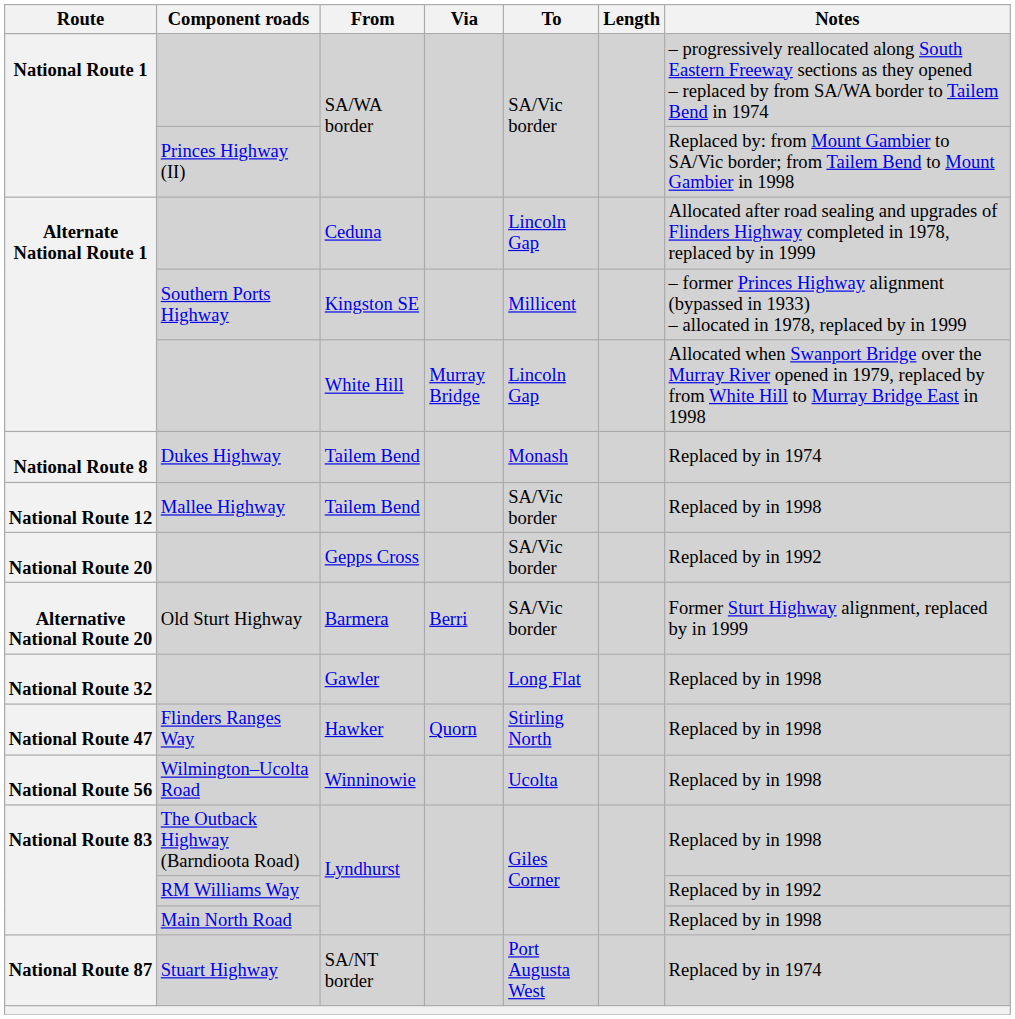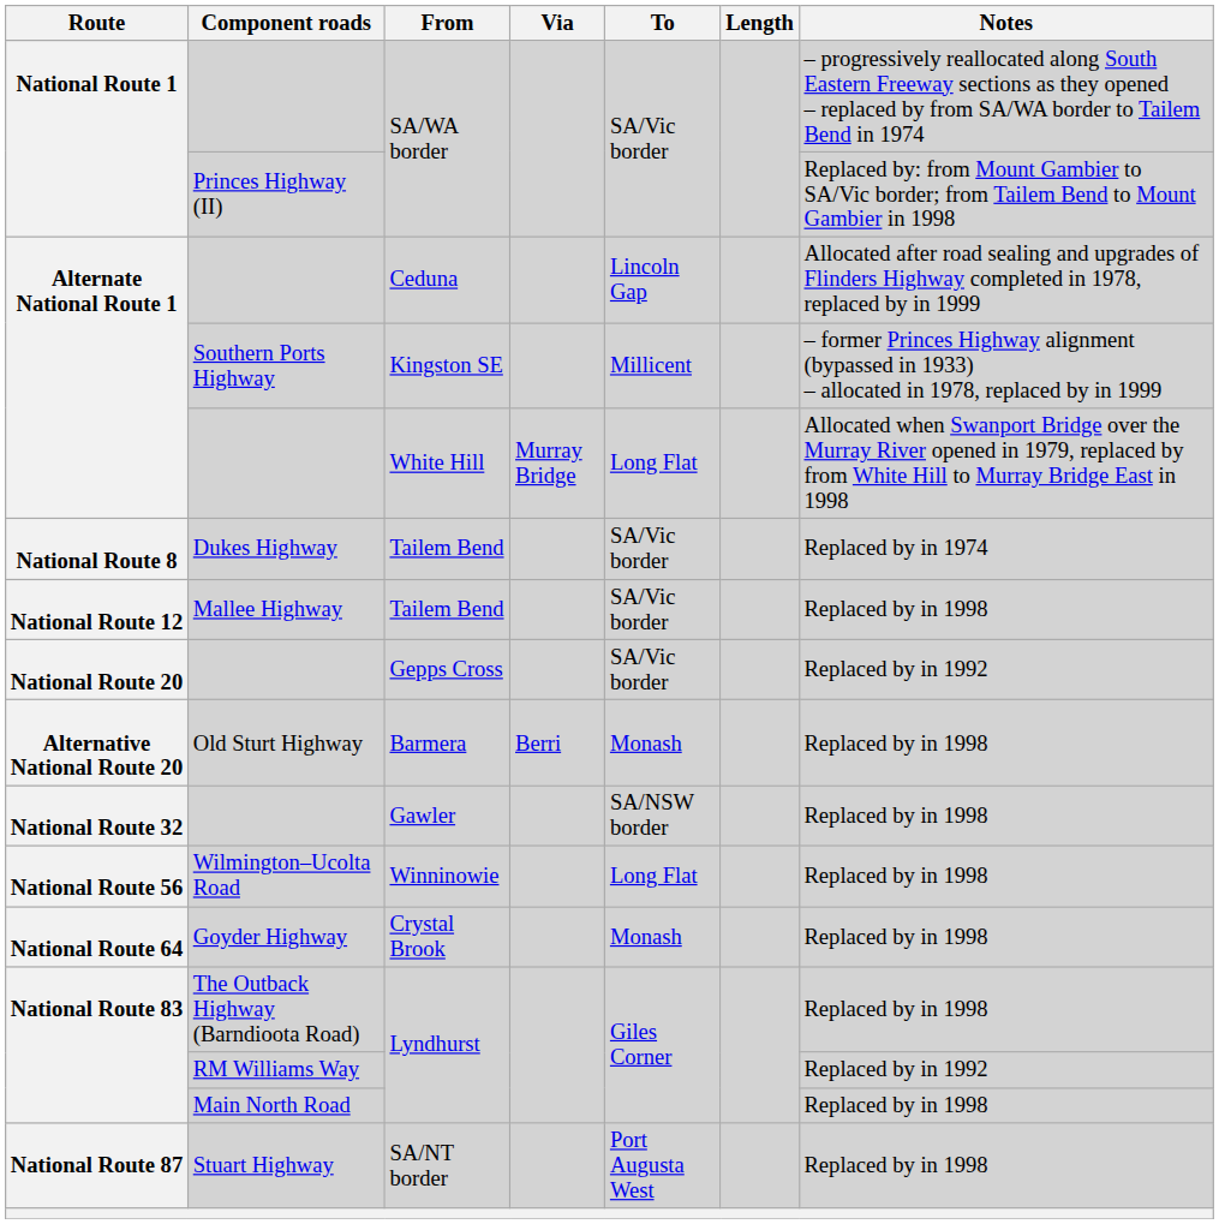 <table class="wikitable sortable">
 <tr>
 <th scope="col">Route</th>
 <th scope="col">Component roads</th>
 <th scope="col">From</th>
 <th scope="col">Via</th>
 <th scope="col">To</th>
 <th scope="col">Length</th>
 <th scope="col">Notes</th>
 </tr>
 <tr style="background:#d3d3d3;">
 <th rowspan="2" style="vertical-align:top; white-space:nowrap;"><br>National Route 1</th>
 <td></td>
 <td rowspan="2">SA/WA border</td>
 <td rowspan="2"></td>
 <td rowspan="2">SA/Vic border</td>
 <td rowspan="2"></td>
 <td>– progressively reallocated along <a href='#'>South Eastern Freeway</a> sections as they opened<br>– replaced by  from SA/WA border to <a href='#'>Tailem Bend</a> in 1974</td>
 </tr>
 <tr style="background:#d3d3d3;">
 <td><a href='#'>Princes Highway</a> (II)</td>
 <td>Replaced by:  from <a href='#'>Mount Gambier</a> to SA/Vic border;  from <a href='#'>Tailem Bend</a> to <a href='#'>Mount Gambier</a> in 1998</td>
 </tr>
 <tr style="background:#d3d3d3;">
 <th rowspan="3" style="vertical-align:top; white-space:nowrap;"><br>Alternate<br>National Route 1</th>
 <td></td>
 <td><a href='#'>Ceduna</a></td>
 <td></td>
 <td><a href='#'>Lincoln Gap</a></td>
 <td></td>
 <td>Allocated after road sealing and upgrades of <a href='#'>Flinders Highway</a> completed in 1978, replaced by  in 1999</td>
 </tr>
 <tr style="background:#d3d3d3;">
 <td><a href='#'>Southern Ports Highway</a></td>
 <td><a href='#'>Kingston SE</a></td>
 <td></td>
 <td><a href='#'>Millicent</a></td>
 <td></td>
 <td>– former <a href='#'>Princes Highway</a> alignment (bypassed in 1933)<br>– allocated in 1978, replaced by  in 1999</td>
 </tr>
 <tr style="background:#d3d3d3;">
 <td></td>
 <td><a href='#'>White Hill</a></td>
 <td><a href='#'>Murray Bridge</a></td>
-<td><a href='#'>Lincoln Gap</a></td>
+<td><a href='#'>Long Flat</a></td>
 <td></td>
 <td>Allocated when <a href='#'>Swanport Bridge</a> over the <a href='#'>Murray River</a> opened in 1979, replaced by  from <a href='#'>White Hill</a> to <a href='#'>Murray Bridge East</a> in 1998</td>
 </tr>
 <tr style="background:#d3d3d3;">
 <th style="vertical-align:top; white-space:nowrap;"><br>National Route 8</th>
 <td><a href='#'>Dukes Highway</a></td>
 <td><a href='#'>Tailem Bend</a></td>
 <td></td>
-<td><a href='#'>Monash</a></td>
+<td>SA/Vic border</td>
 <td></td>
 <td>Replaced by  in 1974</td>
 </tr>
 <tr style="background:#d3d3d3;">
 <th style="vertical-align:top; white-space:nowrap;"><br>National Route 12</th>
 <td><a href='#'>Mallee Highway</a></td>
 <td><a href='#'>Tailem Bend</a></td>
 <td></td>
 <td>SA/Vic border</td>
 <td></td>
 <td>Replaced by  in 1998</td>
 </tr>
 <tr style="background:#d3d3d3;">
 <th style="vertical-align:top; white-space:nowrap;"><br>National Route 20</th>
 <td></td>
 <td><a href='#'>Gepps Cross</a></td>
 <td></td>
 <td>SA/Vic border</td>
 <td></td>
 <td>Replaced by  in 1992</td>
 </tr>
 <tr style="background:#d3d3d3;">
 <th style="vertical-align:top; white-space:nowrap;"><br>Alternative<br>National Route 20</th>
 <td>Old Sturt Highway</td>
 <td><a href='#'>Barmera</a></td>
 <td><a href='#'>Berri</a></td>
-<td>SA/Vic border</td>
+<td><a href='#'>Monash</a></td>
 <td></td>
-<td>Former  <a href='#'>Sturt Highway</a> alignment, replaced by  in 1999</td>
+<td>Replaced by  in 1998</td>
 </tr>
 <tr style="background:#d3d3d3;">
 <th style="vertical-align:top; white-space:nowrap;"><br>National Route 32</th>
 <td></td>
 <td><a href='#'>Gawler</a></td>
 <td></td>
-<td><a href='#'>Long Flat</a></td>
-<td></td>
-<td>Replaced by  in 1998</td>
-</tr>
-<tr style="background:#d3d3d3;">
-<th style="vertical-align:top; white-space:nowrap;"><br>National Route 47</th>
-<td><a href='#'>Flinders Ranges Way</a></td>
-<td><a href='#'>Hawker</a></td>
-<td><a href='#'>Quorn</a></td>
-<td><a href='#'>Stirling North</a></td>
+<td>SA/NSW border</td>
 <td></td>
 <td>Replaced by  in 1998</td>
 </tr>
 <tr style="background:#d3d3d3;">
 <th style="vertical-align:top; white-space:nowrap;"><br>National Route 56</th>
 <td><a href='#'>Wilmington–Ucolta Road</a></td>
 <td><a href='#'>Winninowie</a></td>
 <td></td>
-<td><a href='#'>Ucolta</a></td>
+<td><a href='#'>Long Flat</a></td>
+<td></td>
+<td>Replaced by  in 1998</td>
+</tr>
+<tr style="background:#d3d3d3;">
+<th style="vertical-align:top; white-space:nowrap;"><br>National Route 64</th>
+<td><a href='#'>Goyder Highway</a></td>
+<td><a href='#'>Crystal Brook</a></td>
+<td></td>
+<td><a href='#'>Monash</a></td>
 <td></td>
 <td>Replaced by  in 1998</td>
 </tr>
 <tr style="background:#d3d3d3;">
 <th rowspan="3" style="vertical-align:top; white-space:nowrap;"><br>National Route 83</th>
 <td><a href='#'>The Outback Highway</a> (Barndioota Road)</td>
 <td rowspan="3"><a href='#'>Lyndhurst</a></td>
 <td rowspan="3"></td>
 <td rowspan="3"><a href='#'>Giles Corner</a></td>
 <td rowspan="3"></td>
 <td>Replaced by  in 1998</td>
 </tr>
 <tr style="background:#d3d3d3;">
 <td><a href='#'>RM Williams Way</a></td>
 <td>Replaced by  in 1992</td>
 </tr>
 <tr style="background:#d3d3d3;">
 <td><a href='#'>Main North Road</a></td>
 <td>Replaced by  in 1998</td>
 </tr>
 <tr style="background:#d3d3d3;">
 <th style="vertical-align:top; white-space:nowrap;"><br>National Route 87</th>
 <td><a href='#'>Stuart Highway</a></td>
 <td>SA/NT border</td>
 <td></td>
 <td><a href='#'>Port Augusta West</a></td>
 <td></td>
-<td>Replaced by  in 1974</td>
+<td>Replaced by  in 1998</td>
 </tr>
 <tr>
 <td colspan="7" style="text-align:center; background:#f2f2f2;"></td>
 </tr>
 </table>
